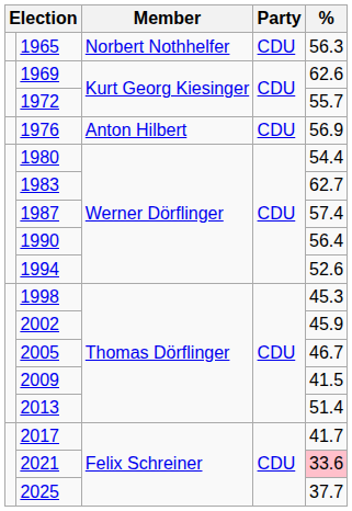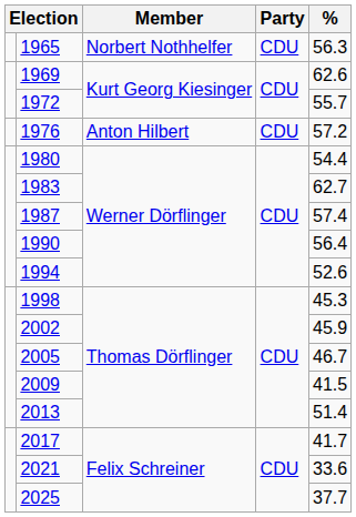 <table class=wikitable>
 <tr>
 <th colspan=2>Election</th>
 <th>Member</th>
 <th>Party</th>
 <th>%</th>
 </tr>
 <tr>
 <td bgcolor=></td>
 <td><a href='#'>1965</a></td>
 <td><a href='#'>Norbert Nothhelfer</a></td>
 <td><a href='#'>CDU</a></td>
 <td align=right>56.3</td>
 </tr>
 <tr>
 <td rowspan=2 bgcolor=></td>
 <td><a href='#'>1969</a></td>
 <td rowspan=2><a href='#'>Kurt Georg Kiesinger</a></td>
 <td rowspan=2><a href='#'>CDU</a></td>
 <td align=right>62.6</td>
 </tr>
 <tr>
 <td><a href='#'>1972</a></td>
 <td align=right>55.7</td>
 </tr>
 <tr>
 <td bgcolor=></td>
 <td><a href='#'>1976</a></td>
 <td><a href='#'>Anton Hilbert</a></td>
 <td><a href='#'>CDU</a></td>
-<td align=right>56.9</td>
+<td align=right>57.2</td>
 </tr>
 <tr>
 <td rowspan=5 bgcolor=></td>
 <td><a href='#'>1980</a></td>
 <td rowspan=5><a href='#'>Werner Dörflinger</a></td>
 <td rowspan=5><a href='#'>CDU</a></td>
 <td align=right>54.4</td>
 </tr>
 <tr>
 <td><a href='#'>1983</a></td>
 <td align=right>62.7</td>
 </tr>
 <tr>
 <td><a href='#'>1987</a></td>
 <td align=right>57.4</td>
 </tr>
 <tr>
 <td><a href='#'>1990</a></td>
 <td align=right>56.4</td>
 </tr>
 <tr>
 <td><a href='#'>1994</a></td>
 <td align=right>52.6</td>
 </tr>
 <tr>
 <td rowspan=5 bgcolor=></td>
 <td><a href='#'>1998</a></td>
 <td rowspan=5><a href='#'>Thomas Dörflinger</a></td>
 <td rowspan=5><a href='#'>CDU</a></td>
 <td align=right>45.3</td>
 </tr>
 <tr>
 <td><a href='#'>2002</a></td>
 <td align=right>45.9</td>
 </tr>
 <tr>
 <td><a href='#'>2005</a></td>
 <td align=right>46.7</td>
 </tr>
 <tr>
 <td><a href='#'>2009</a></td>
 <td align=right>41.5</td>
 </tr>
 <tr>
 <td><a href='#'>2013</a></td>
 <td align=right>51.4</td>
 </tr>
 <tr>
 <td rowspan=3 bgcolor=></td>
 <td><a href='#'>2017</a></td>
 <td rowspan=3><a href='#'>Felix Schreiner</a></td>
 <td rowspan=3><a href='#'>CDU</a></td>
 <td align=right>41.7</td>
 </tr>
 <tr>
 <td><a href='#'>2021</a></td>
-<td align=right style="background: pink;">33.6</td>
+<td align=right>33.6</td>
 </tr>
 <tr>
 <td><a href='#'>2025</a></td>
 <td align=right>37.7</td>
 </tr>
 </table>
